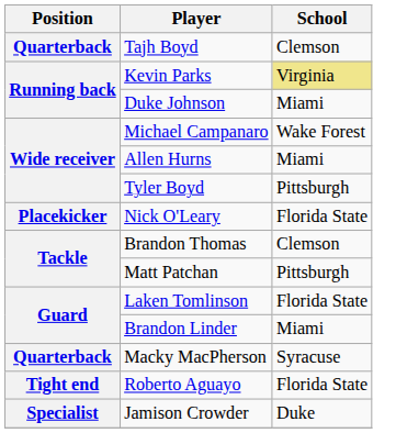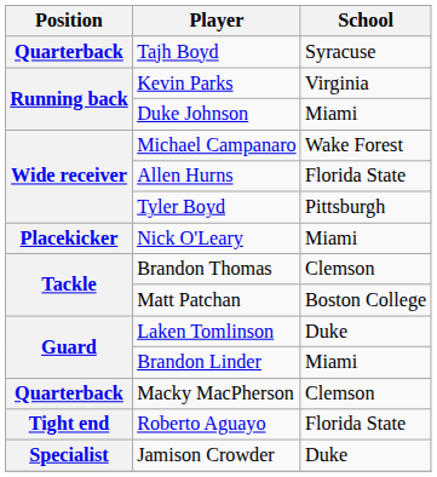 <table class="wikitable">
 <tr>
 <th>Position</th>
 <th>Player</th>
 <th>School</th>
 </tr>
 <tr>
 <th rowspan="1"><a href='#'>Quarterback</a></th>
 <td><a href='#'>Tajh Boyd</a></td>
-<td>Clemson</td>
+<td>Syracuse</td>
 </tr>
 <tr>
 <th rowspan="2"><a href='#'>Running back</a></th>
 <td><a href='#'>Kevin Parks</a></td>
-<td style="background: khaki;">Virginia</td>
+<td>Virginia</td>
 </tr>
 <tr>
 <td><a href='#'>Duke Johnson</a></td>
 <td>Miami</td>
 </tr>
 <tr>
 <th rowspan="3"><a href='#'>Wide receiver</a></th>
 <td><a href='#'>Michael Campanaro</a></td>
 <td>Wake Forest</td>
 </tr>
 <tr>
 <td><a href='#'>Allen Hurns</a></td>
-<td>Miami</td>
+<td>Florida State</td>
 </tr>
 <tr>
 <td><a href='#'>Tyler Boyd</a></td>
 <td>Pittsburgh</td>
 </tr>
 <tr>
 <th rowspan="1"><a href='#'>Placekicker</a></th>
 <td><a href='#'>Nick O'Leary</a></td>
-<td>Florida State</td>
+<td>Miami</td>
 </tr>
 <tr>
 <th rowspan="2"><a href='#'>Tackle</a></th>
 <td>Brandon Thomas</td>
 <td>Clemson</td>
 </tr>
 <tr>
 <td>Matt Patchan</td>
-<td>Pittsburgh</td>
+<td>Boston College</td>
 </tr>
 <tr>
 <th rowspan="2"><a href='#'>Guard</a></th>
 <td><a href='#'>Laken Tomlinson</a></td>
-<td>Florida State</td>
+<td>Duke</td>
 </tr>
 <tr>
 <td><a href='#'>Brandon Linder</a></td>
 <td>Miami</td>
 </tr>
 <tr>
 <th rowspan="1"><a href='#'>Quarterback</a></th>
 <td>Macky MacPherson</td>
-<td>Syracuse</td>
+<td>Clemson</td>
 </tr>
 <tr>
 <th rowspan="1"><a href='#'>Tight end</a></th>
 <td><a href='#'>Roberto Aguayo</a></td>
 <td>Florida State</td>
 </tr>
 <tr>
 <th rowspan="1"><a href='#'>Specialist</a></th>
 <td>Jamison Crowder</td>
 <td>Duke</td>
 </tr>
 <tr>
 </tr>
 </table>
